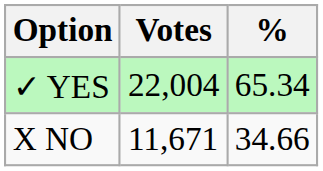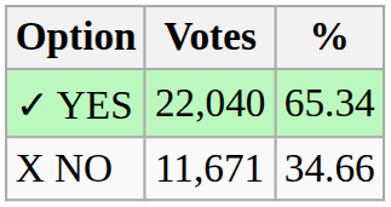 <table class="wikitable">
 <tr>
 <th>Option</th>
 <th>Votes</th>
 <th>%</th>
 </tr>
 <tr>
 <td style=background:#bbf8be>✓ YES</td>
-<td style=background:#bbf8be>22,004</td>
+<td style=background:#bbf8be>22,040</td>
 <td style=background:#bbf8be>65.34</td>
 </tr>
 <tr>
 <td>X NO</td>
 <td>11,671</td>
 <td>34.66</td>
 </tr>
 </table>
